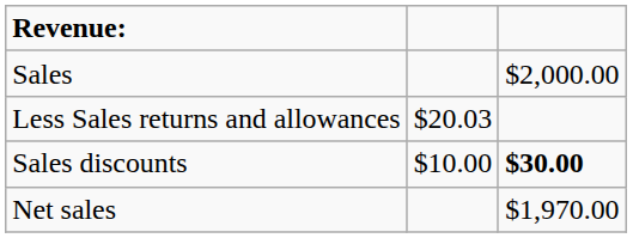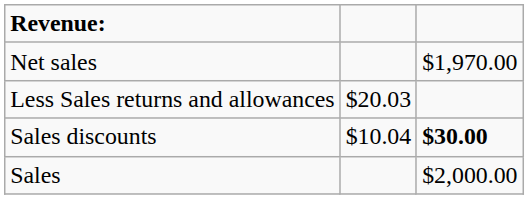 <table class="wikitable">
 <tr>
 <td><strong>Revenue:</strong></td>
 <td></td>
 <td></td>
 </tr>
 <tr>
-<td>Sales</td>
+<td>Net sales</td>
 <td></td>
-<td>$2,000.00</td>
+<td>$1,970.00</td>
 </tr>
 <tr>
 <td>Less Sales returns and allowances</td>
 <td>$20.03</td>
 <td></td>
 </tr>
 <tr>
 <td>Sales discounts</td>
-<td>$10.00</td>
+<td>$10.04</td>
 <td><strong>$30.00</strong></td>
 </tr>
 <tr>
-<td>Net sales</td>
+<td>Sales</td>
 <td></td>
-<td>$1,970.00</td>
+<td>$2,000.00</td>
 </tr>
 </table>
